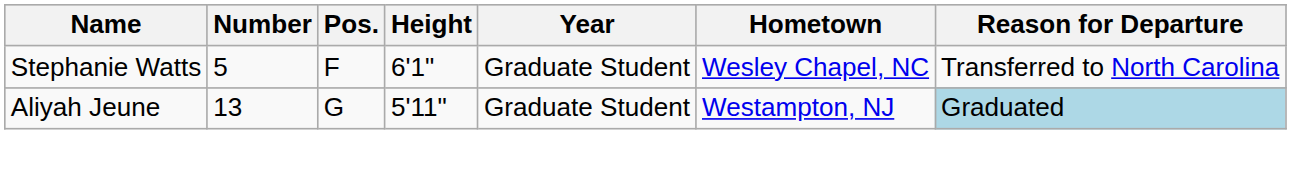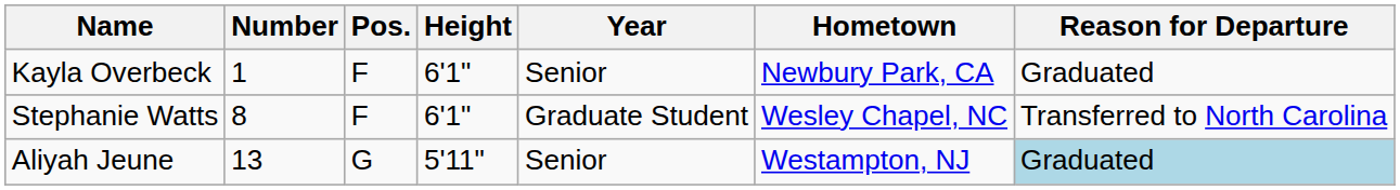 <table class="wikitable sortable">
 <tr>
 <th>Name</th>
 <th>Number</th>
 <th>Pos.</th>
 <th>Height</th>
 <th>Year</th>
 <th>Hometown</th>
 <th>Reason for Departure</th>
 </tr>
 <tr>
+<td>Kayla Overbeck</td>
+<td>1</td>
+<td>F</td>
+<td>6'1"</td>
+<td>Senior</td>
+<td><a href='#'>Newbury Park, CA</a></td>
+<td>Graduated</td>
+</tr>
+<tr>
 <td>Stephanie Watts</td>
-<td>5</td>
+<td>8</td>
 <td>F</td>
 <td>6'1"</td>
 <td>Graduate Student</td>
 <td><a href='#'>Wesley Chapel, NC</a></td>
 <td>Transferred to <a href='#'>North Carolina</a></td>
 </tr>
 <tr>
 <td>Aliyah Jeune</td>
 <td>13</td>
 <td>G</td>
 <td>5'11"</td>
-<td>Graduate Student</td>
+<td>Senior</td>
 <td><a href='#'>Westampton, NJ</a></td>
 <td style="background: lightblue;">Graduated</td>
 </tr>
 </table>
